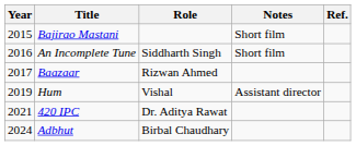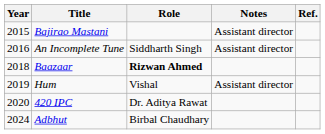 <table class="wikitable sortable">
 <tr>
 <th>Year</th>
 <th>Title</th>
 <th>Role</th>
 <th class="unsortable">Notes</th>
 <th class="unsortable">Ref.</th>
 </tr>
 <tr>
 <td>2015</td>
 <td><em><a href='#'>Bajirao Mastani</a></em></td>
 <td></td>
-<td>Short film</td>
+<td>Assistant director</td>
 <td></td>
 </tr>
 <tr>
 <td>2016</td>
 <td><em>An Incomplete Tune</em></td>
 <td>Siddharth Singh</td>
-<td>Short film</td>
+<td>Assistant director</td>
 <td></td>
 </tr>
 <tr>
-<td>2017</td>
+<td>2018</td>
 <td><em><a href='#'>Baazaar</a></em></td>
-<td>Rizwan Ahmed</td>
+<td><strong>Rizwan Ahmed</strong></td>
 <td></td>
 <td></td>
 </tr>
 <tr>
 <td>2019</td>
 <td><em>Hum</em></td>
 <td>Vishal</td>
 <td>Assistant director</td>
 <td></td>
 </tr>
 <tr>
-<td>2021</td>
+<td>2020</td>
 <td><em><a href='#'>420 IPC</a></em></td>
 <td>Dr. Aditya Rawat</td>
 <td></td>
 <td></td>
 </tr>
 <tr>
 <td>2024</td>
 <td><em><a href='#'>Adbhut</a></em></td>
 <td>Birbal Chaudhary</td>
 <td></td>
 <td></td>
 </tr>
 </table>
